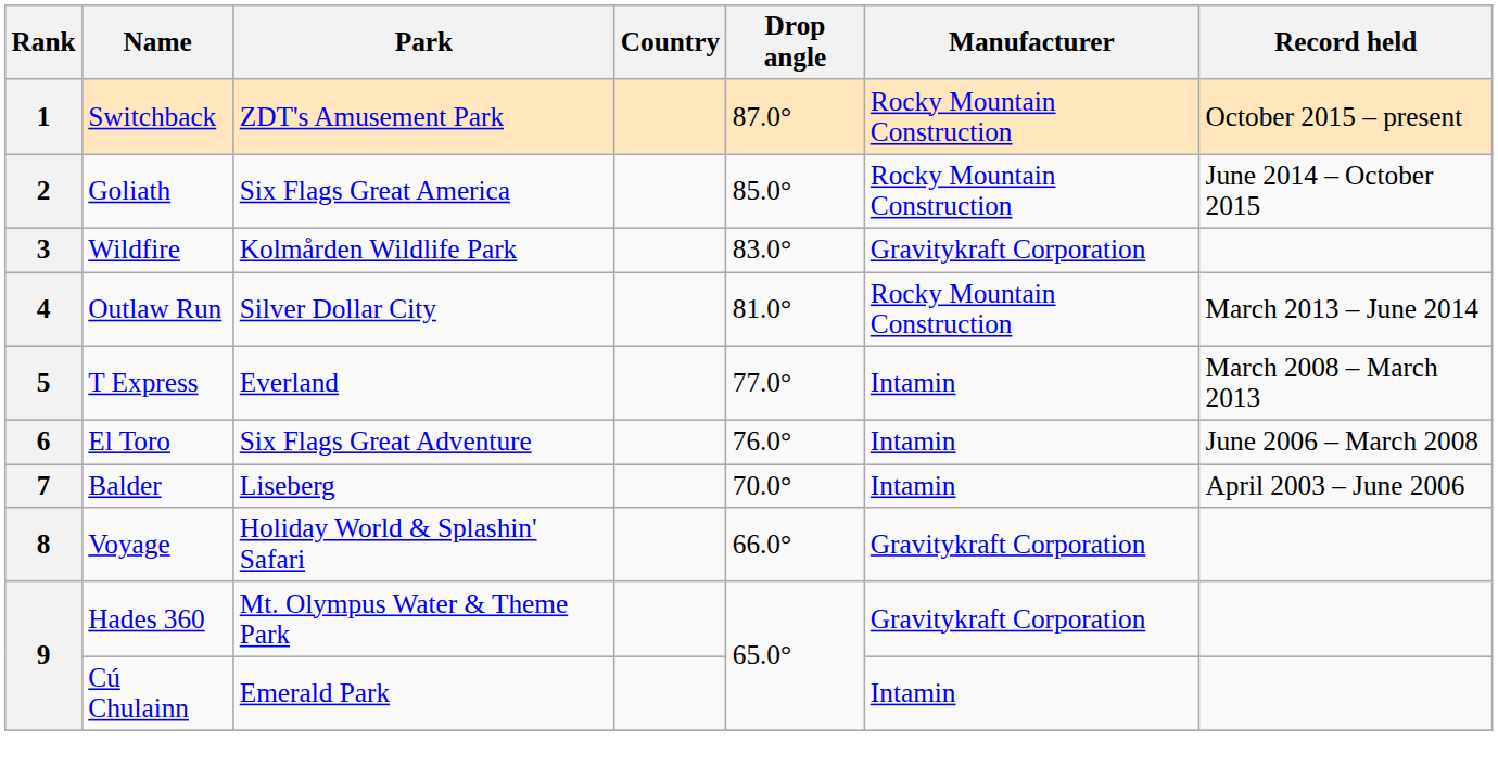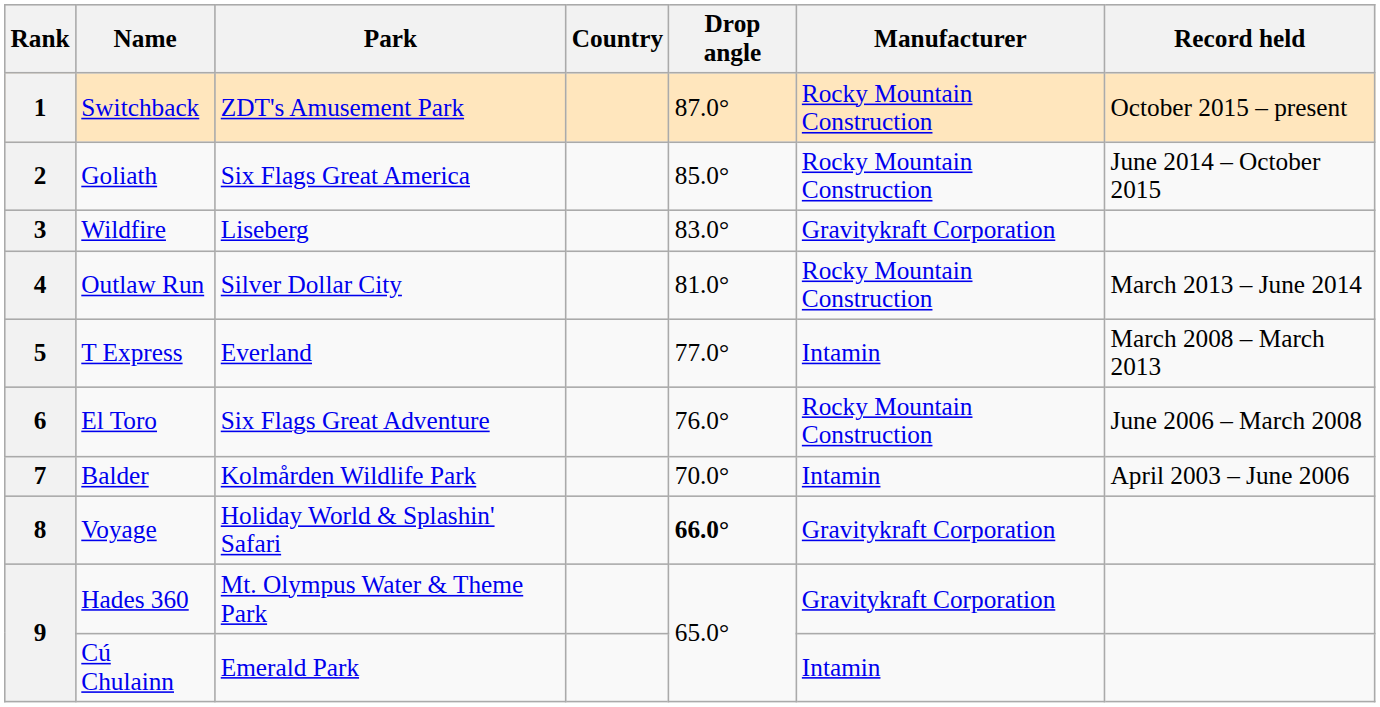 <table class="wikitable sortable">
 <tr>
 <th data-sort-type="number" scope="col">Rank</th>
 <th scope="col">Name</th>
 <th scope="col">Park</th>
 <th scope="col">Country</th>
 <th scope="col">Drop angle</th>
 <th scope="col">Manufacturer</th>
 <th scope="col">Record held</th>
 </tr>
 <tr style="background-color: #FFE6BD">
 <th>1</th>
 <td><a href='#'>Switchback</a></td>
 <td><a href='#'>ZDT's Amusement Park</a></td>
 <td></td>
 <td>87.0°</td>
 <td><a href='#'>Rocky Mountain Construction</a></td>
 <td data-sort-value="2015–10">October 2015 – present</td>
 </tr>
 <tr>
 <th>2</th>
 <td><a href='#'>Goliath</a></td>
 <td><a href='#'>Six Flags Great America</a></td>
 <td></td>
 <td>85.0°</td>
 <td><a href='#'>Rocky Mountain Construction</a></td>
 <td data-sort-value="2014–06">June 2014 – October 2015</td>
 </tr>
 <tr>
 <th>3</th>
 <td><a href='#'>Wildfire</a></td>
-<td><a href='#'>Kolmården Wildlife Park</a></td>
+<td><a href='#'>Liseberg</a></td>
 <td></td>
 <td>83.0°</td>
 <td><a href='#'>Gravitykraft Corporation</a></td>
 <td></td>
 </tr>
 <tr>
 <th>4</th>
 <td><a href='#'>Outlaw Run</a></td>
 <td><a href='#'>Silver Dollar City</a></td>
 <td></td>
 <td>81.0°</td>
 <td><a href='#'>Rocky Mountain Construction</a></td>
 <td data-sort-value="2013–03">March 2013 – June 2014</td>
 </tr>
 <tr>
 <th>5</th>
 <td><a href='#'>T Express</a></td>
 <td><a href='#'>Everland</a></td>
 <td></td>
 <td>77.0°</td>
 <td><a href='#'>Intamin</a></td>
 <td data-sort-value="2008–03">March 2008 – March 2013</td>
 </tr>
 <tr>
 <th>6</th>
 <td><a href='#'>El Toro</a></td>
 <td><a href='#'>Six Flags Great Adventure</a></td>
 <td></td>
 <td>76.0°</td>
-<td><a href='#'>Intamin</a></td>
+<td><a href='#'>Rocky Mountain Construction</a></td>
 <td data-sort-value="2006–06">June 2006 – March 2008</td>
 </tr>
 <tr>
 <th>7</th>
 <td><a href='#'>Balder</a></td>
-<td><a href='#'>Liseberg</a></td>
+<td><a href='#'>Kolmården Wildlife Park</a></td>
 <td></td>
 <td>70.0°</td>
 <td><a href='#'>Intamin</a></td>
 <td data-sort-value="2003–04">April 2003 – June 2006</td>
 </tr>
 <tr>
 <th>8</th>
 <td><a href='#'>Voyage</a></td>
 <td><a href='#'>Holiday World & Splashin' Safari</a></td>
 <td></td>
-<td>66.0°</td>
+<td><strong>66.0°</strong></td>
 <td><a href='#'>Gravitykraft Corporation</a></td>
 <td></td>
 </tr>
 <tr>
 <th rowspan="2">9</th>
 <td><a href='#'>Hades 360</a></td>
 <td><a href='#'>Mt. Olympus Water & Theme Park</a></td>
 <td></td>
 <td rowspan="2">65.0°</td>
 <td><a href='#'>Gravitykraft Corporation</a></td>
 <td></td>
 </tr>
 <tr>
 <td><a href='#'>Cú Chulainn</a></td>
 <td><a href='#'>Emerald Park</a></td>
 <td></td>
 <td><a href='#'>Intamin</a></td>
 <td></td>
 </tr>
 </table>
